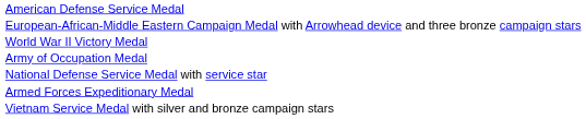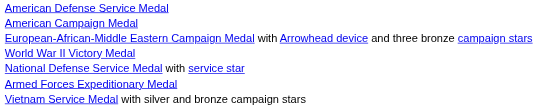 <table>
 <tr>
 <td></td>
 <td><a href='#'>American Defense Service Medal</a></td>
+</tr>
+<tr>
+<td></td>
+<td><a href='#'>American Campaign Medal</a></td>
 </tr>
 <tr>
 <td></td>
 <td><a href='#'>European-African-Middle Eastern Campaign Medal</a> with <a href='#'>Arrowhead device</a> and three bronze <a href='#'>campaign stars</a></td>
 </tr>
 <tr>
 <td></td>
 <td><a href='#'>World War II Victory Medal</a></td>
-</tr>
-<tr>
-<td></td>
-<td><a href='#'>Army of Occupation Medal</a></td>
 </tr>
 <tr>
 <td></td>
 <td><a href='#'>National Defense Service Medal</a> with <a href='#'>service star</a></td>
 </tr>
 <tr>
 <td></td>
 <td><a href='#'>Armed Forces Expeditionary Medal</a></td>
 </tr>
 <tr>
 <td></td>
 <td><a href='#'>Vietnam Service Medal</a> with silver and bronze campaign stars</td>
 </tr>
 </table>
